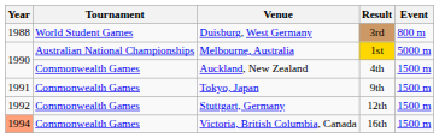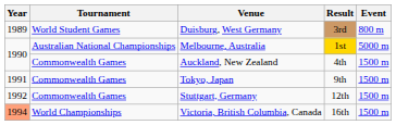 <table class="wikitable" style="border-collapse: collapse; font-size: 90%;">
 <tr>
 <th>Year</th>
 <th>Tournament</th>
 <th>Venue</th>
 <th>Result</th>
 <th>Event</th>
 </tr>
 <tr>
-<td>1988</td>
+<td>1989</td>
 <td><a href='#'>World Student Games</a></td>
 <td><a href='#'>Duisburg</a>, <a href='#'>West Germany</a></td>
 <td bgcolor="cc9966" align="center">3rd</td>
 <td><a href='#'>800 m</a></td>
 </tr>
 <tr>
 <td rowspan="2">1990</td>
 <td><a href='#'>Australian National Championships</a></td>
 <td><a href='#'>Melbourne, Australia</a></td>
 <td bgcolor="gold" align="center">1st</td>
 <td><a href='#'>5000 m</a></td>
 </tr>
 <tr>
 <td><a href='#'>Commonwealth Games</a></td>
 <td><a href='#'>Auckland</a>, New Zealand</td>
 <td align="center">4th</td>
 <td><a href='#'>1500 m</a></td>
 </tr>
 <tr>
 <td>1991</td>
 <td><a href='#'>Commonwealth Games</a></td>
 <td><a href='#'>Tokyo, Japan</a></td>
 <td align="center">9th</td>
 <td><a href='#'>1500 m</a></td>
 </tr>
 <tr>
 <td>1992</td>
 <td><a href='#'>Commonwealth Games</a></td>
 <td><a href='#'>Stuttgart, Germany</a></td>
 <td align="center">12th</td>
 <td><a href='#'>1500 m</a></td>
 </tr>
 <tr>
 <td style="background: lightsalmon;">1994</td>
-<td><a href='#'>Commonwealth Games</a></td>
+<td><a href='#'>World Championships</a></td>
 <td><a href='#'>Victoria, British Columbia</a>, Canada</td>
 <td align="center">16th</td>
 <td><a href='#'>1500 m</a></td>
 </tr>
 </table>
